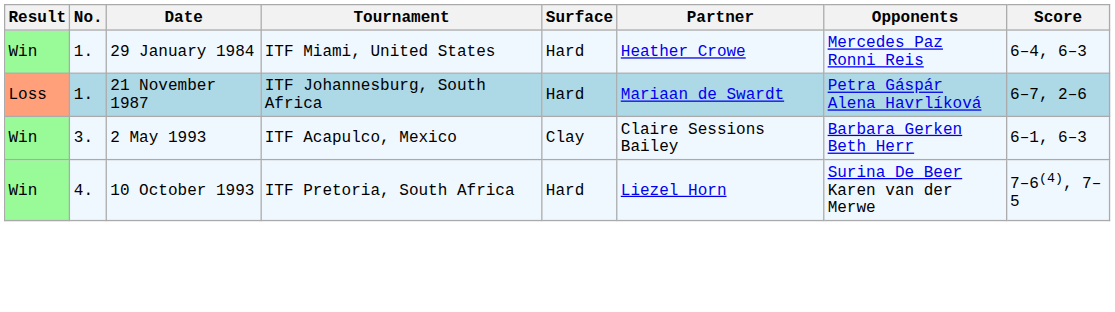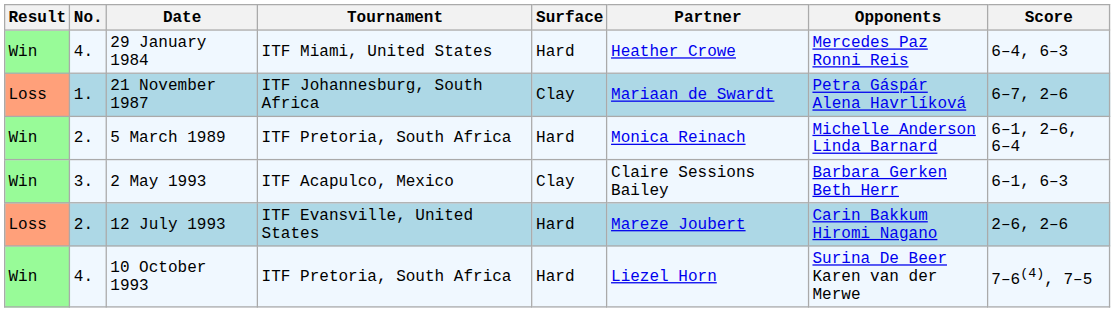 <table class="sortable wikitable" style=font-size:97%>
 <tr>
 <th>Result</th>
 <th>No.</th>
 <th>Date</th>
 <th>Tournament</th>
 <th>Surface</th>
 <th>Partner</th>
 <th>Opponents</th>
 <th class="unsortable">Score</th>
 </tr>
 <tr style="background:#f0f8ff;">
 <td style="background:#98fb98;">Win</td>
-<td>1.</td>
+<td>4.</td>
 <td>29 January 1984</td>
 <td>ITF Miami, United States</td>
 <td>Hard</td>
 <td> <a href='#'>Heather Crowe</a></td>
 <td> <a href='#'>Mercedes Paz</a> <br>  <a href='#'>Ronni Reis</a></td>
 <td>6–4, 6–3</td>
 </tr>
 <tr bgcolor=lightblue>
 <td style="background:#ffa07a;">Loss</td>
 <td>1.</td>
 <td>21 November 1987</td>
 <td>ITF Johannesburg, South Africa</td>
-<td>Hard</td>
+<td>Clay</td>
 <td> <a href='#'>Mariaan de Swardt</a></td>
 <td> <a href='#'>Petra Gáspár</a> <br>  <a href='#'>Alena Havrlíková</a></td>
 <td>6–7, 2–6</td>
+</tr>
+<tr style="background:#f0f8ff;">
+<td style="background:#98fb98;">Win</td>
+<td>2.</td>
+<td>5 March 1989</td>
+<td>ITF Pretoria, South Africa</td>
+<td>Hard</td>
+<td> <a href='#'>Monica Reinach</a></td>
+<td> <a href='#'>Michelle Anderson</a> <br>  <a href='#'>Linda Barnard</a></td>
+<td>6–1, 2–6, 6–4</td>
 </tr>
 <tr style="background:#f0f8ff;">
 <td style="background:#98fb98;">Win</td>
 <td>3.</td>
 <td>2 May 1993</td>
 <td>ITF Acapulco, Mexico</td>
 <td>Clay</td>
 <td> Claire Sessions Bailey</td>
 <td> <a href='#'>Barbara Gerken</a> <br>  <a href='#'>Beth Herr</a></td>
 <td>6–1, 6–3</td>
+</tr>
+<tr style="background:lightblue;">
+<td style="background:#ffa07a;">Loss</td>
+<td>2.</td>
+<td>12 July 1993</td>
+<td>ITF Evansville, United States</td>
+<td>Hard</td>
+<td> <a href='#'>Mareze Joubert</a></td>
+<td> <a href='#'>Carin Bakkum</a> <br>  <a href='#'>Hiromi Nagano</a></td>
+<td>2–6, 2–6</td>
 </tr>
 <tr style="background:#f0f8ff;">
 <td style="background:#98fb98;">Win</td>
 <td>4.</td>
 <td>10 October 1993</td>
 <td>ITF Pretoria, South Africa</td>
 <td>Hard</td>
 <td> <a href='#'>Liezel Horn</a></td>
 <td> <a href='#'>Surina De Beer</a> <br>  Karen van der Merwe</td>
 <td>7–6<sup>(4)</sup>, 7–5</td>
 </tr>
 </table>
